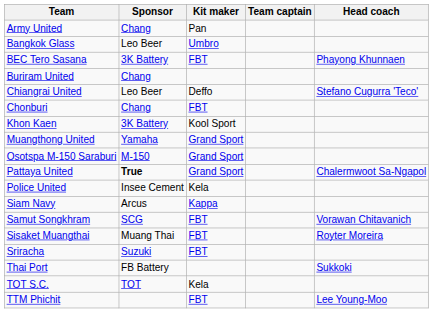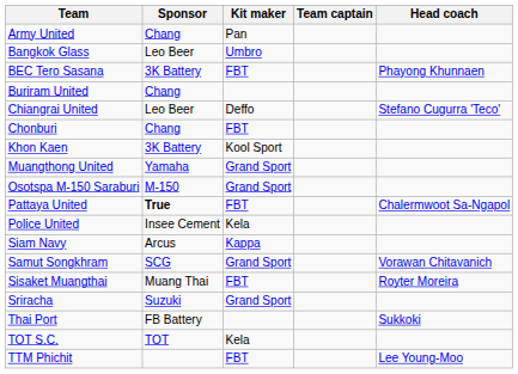 <table class="wikitable sortable" style="text-align: left;">
 <tr>
 <th>Team</th>
 <th>Sponsor</th>
 <th>Kit maker</th>
 <th>Team captain</th>
 <th>Head coach</th>
 </tr>
 <tr>
 <td><a href='#'>Army United</a></td>
 <td><a href='#'>Chang</a></td>
 <td>Pan</td>
 <td> </td>
 <td> </td>
 </tr>
 <tr>
 <td><a href='#'>Bangkok Glass</a></td>
 <td>Leo Beer</td>
 <td><a href='#'>Umbro</a></td>
 <td> </td>
 <td> </td>
 </tr>
 <tr>
 <td><a href='#'>BEC Tero Sasana</a></td>
 <td><a href='#'>3K Battery</a></td>
 <td><a href='#'>FBT</a></td>
 <td> </td>
 <td> <a href='#'>Phayong Khunnaen</a></td>
 </tr>
 <tr>
 <td><a href='#'>Buriram United</a></td>
 <td><a href='#'>Chang</a></td>
 <td></td>
 <td> </td>
 <td> </td>
 </tr>
 <tr>
 <td><a href='#'>Chiangrai United</a></td>
 <td>Leo Beer</td>
 <td>Deffo</td>
 <td> </td>
 <td> <a href='#'>Stefano Cugurra 'Teco'</a></td>
 </tr>
 <tr>
 <td><a href='#'>Chonburi</a></td>
 <td><a href='#'>Chang</a></td>
 <td><a href='#'>FBT</a></td>
 <td> </td>
 <td> </td>
 </tr>
 <tr>
 <td><a href='#'>Khon Kaen</a></td>
 <td><a href='#'>3K Battery</a></td>
 <td>Kool Sport</td>
 <td> </td>
 <td> </td>
 </tr>
 <tr>
 <td><a href='#'>Muangthong United</a></td>
 <td><a href='#'>Yamaha</a></td>
 <td><a href='#'>Grand Sport</a></td>
 <td> </td>
 <td> </td>
 </tr>
 <tr>
 <td><a href='#'>Osotspa M-150 Saraburi</a></td>
 <td><a href='#'>M-150</a></td>
 <td><a href='#'>Grand Sport</a></td>
 <td> </td>
 <td> </td>
 </tr>
 <tr>
 <td><a href='#'>Pattaya United</a></td>
 <td><strong>True</strong></td>
-<td><a href='#'>Grand Sport</a></td>
+<td><a href='#'>FBT</a></td>
 <td> </td>
 <td> <a href='#'>Chalermwoot Sa-Ngapol</a></td>
 </tr>
 <tr>
 <td><a href='#'>Police United</a></td>
 <td>Insee Cement</td>
 <td>Kela</td>
 <td> </td>
 <td> </td>
 </tr>
 <tr>
 <td><a href='#'>Siam Navy</a></td>
 <td>Arcus</td>
 <td><a href='#'>Kappa</a></td>
 <td> </td>
 <td> </td>
 </tr>
 <tr>
 <td><a href='#'>Samut Songkhram</a></td>
 <td><a href='#'>SCG</a></td>
-<td><a href='#'>FBT</a></td>
+<td><a href='#'>Grand Sport</a></td>
 <td> </td>
 <td> <a href='#'>Vorawan Chitavanich</a></td>
 </tr>
 <tr>
 <td><a href='#'>Sisaket Muangthai</a></td>
 <td>Muang Thai</td>
 <td><a href='#'>FBT</a></td>
 <td> </td>
 <td> <a href='#'>Royter Moreira</a></td>
 </tr>
 <tr>
 <td><a href='#'>Sriracha</a></td>
 <td><a href='#'>Suzuki</a></td>
-<td><a href='#'>FBT</a></td>
+<td><a href='#'>Grand Sport</a></td>
 <td> </td>
 <td> </td>
 </tr>
 <tr>
 <td><a href='#'>Thai Port</a></td>
 <td>FB Battery</td>
 <td></td>
 <td> </td>
 <td> <a href='#'>Sukkoki</a></td>
 </tr>
 <tr>
 <td><a href='#'>TOT S.C.</a></td>
 <td><a href='#'>TOT</a></td>
 <td>Kela</td>
 <td> </td>
 <td> </td>
 </tr>
 <tr>
 <td><a href='#'>TTM Phichit</a></td>
 <td></td>
 <td><a href='#'>FBT</a></td>
 <td> </td>
 <td> <a href='#'>Lee Young-Moo</a></td>
 </tr>
 </table>
